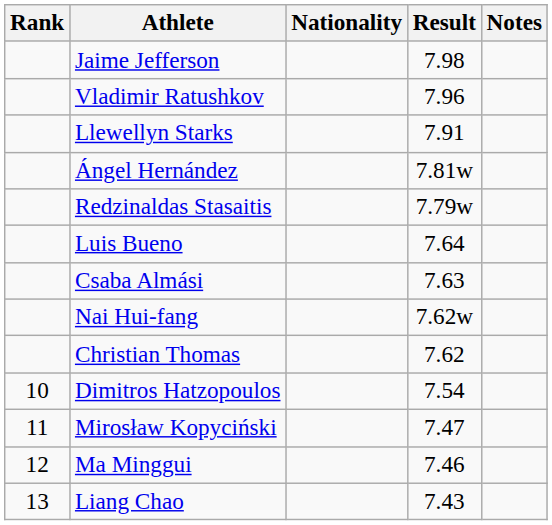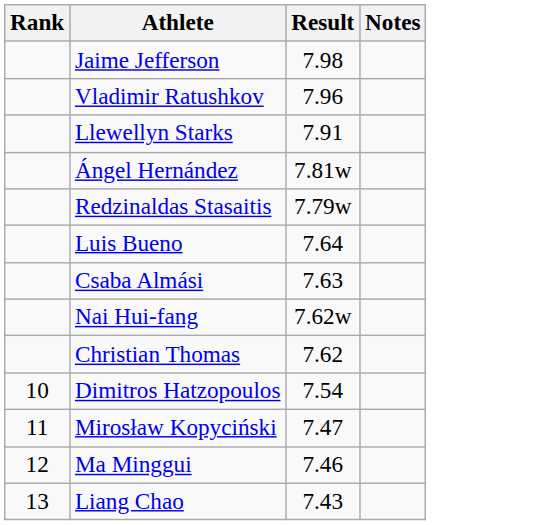 <table class="wikitable sortable" style="text-align:center">
 <tr>
 <th>Rank</th>
 <th>Athlete</th>
-<th>Nationality</th>
 <th>Result</th>
 <th>Notes</th>
 </tr>
 <tr>
 <td></td>
 <td align=left><a href='#'>Jaime Jefferson</a></td>
-<td align=left></td>
 <td>7.98</td>
 <td></td>
 </tr>
 <tr>
 <td></td>
 <td align=left><a href='#'>Vladimir Ratushkov</a></td>
-<td align=left></td>
 <td>7.96</td>
 <td></td>
 </tr>
 <tr>
 <td></td>
 <td align=left><a href='#'>Llewellyn Starks</a></td>
-<td align=left></td>
 <td>7.91</td>
 <td></td>
 </tr>
 <tr>
 <td></td>
 <td align=left><a href='#'>Ángel Hernández</a></td>
-<td align=left></td>
 <td>7.81w</td>
 <td></td>
 </tr>
 <tr>
 <td></td>
 <td align=left><a href='#'>Redzinaldas Stasaitis</a></td>
-<td align=left></td>
 <td>7.79w</td>
 <td></td>
 </tr>
 <tr>
 <td></td>
 <td align=left><a href='#'>Luis Bueno</a></td>
-<td align=left></td>
 <td>7.64</td>
 <td></td>
 </tr>
 <tr>
 <td></td>
 <td align=left><a href='#'>Csaba Almási</a></td>
-<td align=left></td>
 <td>7.63</td>
 <td></td>
 </tr>
 <tr>
 <td></td>
 <td align=left><a href='#'>Nai Hui-fang</a></td>
-<td align=left></td>
 <td>7.62w</td>
 <td></td>
 </tr>
 <tr>
 <td></td>
 <td align=left><a href='#'>Christian Thomas</a></td>
-<td align=left></td>
 <td>7.62</td>
 <td></td>
 </tr>
 <tr>
 <td>10</td>
 <td align=left><a href='#'>Dimitros Hatzopoulos</a></td>
-<td align=left></td>
 <td>7.54</td>
 <td></td>
 </tr>
 <tr>
 <td>11</td>
 <td align=left><a href='#'>Mirosław Kopyciński</a></td>
-<td align=left></td>
 <td>7.47</td>
 <td></td>
 </tr>
 <tr>
 <td>12</td>
 <td align=left><a href='#'>Ma Minggui</a></td>
-<td align=left></td>
 <td>7.46</td>
 <td></td>
 </tr>
 <tr>
 <td>13</td>
 <td align=left><a href='#'>Liang Chao</a></td>
-<td align=left></td>
 <td>7.43</td>
 <td></td>
 </tr>
 </table>
